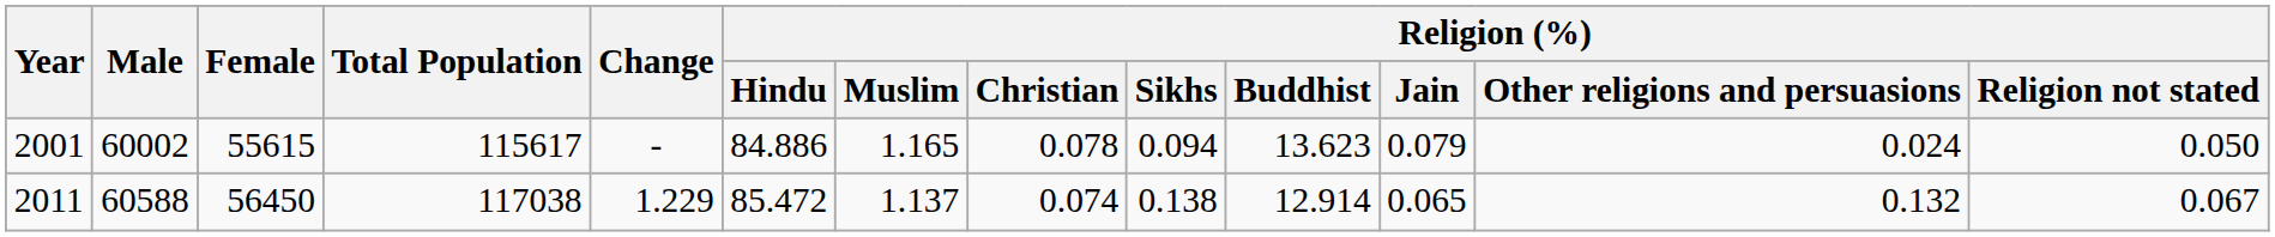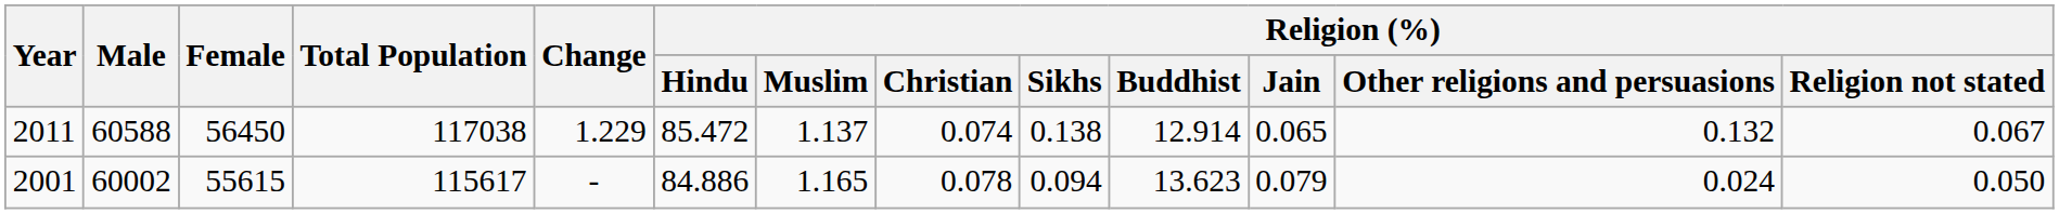 <table class="wikitable">
 <tr>
 <th rowspan="2">Year</th>
 <th rowspan="2">Male</th>
 <th rowspan="2">Female</th>
 <th rowspan="2">Total Population</th>
 <th rowspan="2">Change</th>
 <th colspan="8">Religion (%)</th>
 </tr>
 <tr>
 <th>Hindu</th>
 <th>Muslim</th>
 <th>Christian</th>
 <th>Sikhs</th>
 <th>Buddhist</th>
 <th>Jain</th>
 <th>Other religions and persuasions</th>
 <th>Religion not stated</th>
 </tr>
 <tr>
+<td>2011</td>
+<td style="text-align:right;">60588</td>
+<td style="text-align:right;">56450</td>
+<td style="text-align:right;">117038</td>
+<td style="text-align:right;">1.229</td>
+<td style="text-align:right;">85.472</td>
+<td style="text-align:right;">1.137</td>
+<td style="text-align:right;">0.074</td>
+<td style="text-align:right;">0.138</td>
+<td style="text-align:right;">12.914</td>
+<td style="text-align:right;">0.065</td>
+<td style="text-align:right;">0.132</td>
+<td style="text-align:right;">0.067</td>
+</tr>
+<tr>
 <td>2001</td>
 <td style="text-align:right;">60002</td>
 <td style="text-align:right;">55615</td>
 <td style="text-align:right;">115617</td>
 <td style="text-align:center;">-</td>
 <td style="text-align:right;">84.886</td>
 <td style="text-align:right;">1.165</td>
 <td style="text-align:right;">0.078</td>
 <td style="text-align:right;">0.094</td>
 <td style="text-align:right;">13.623</td>
 <td style="text-align:right;">0.079</td>
 <td style="text-align:right;">0.024</td>
 <td style="text-align:right;">0.050</td>
 </tr>
-<tr>
-<td>2011</td>
-<td style="text-align:right;">60588</td>
-<td style="text-align:right;">56450</td>
-<td style="text-align:right;">117038</td>
-<td style="text-align:right;">1.229</td>
-<td style="text-align:right;">85.472</td>
-<td style="text-align:right;">1.137</td>
-<td style="text-align:right;">0.074</td>
-<td style="text-align:right;">0.138</td>
-<td style="text-align:right;">12.914</td>
-<td style="text-align:right;">0.065</td>
-<td style="text-align:right;">0.132</td>
-<td style="text-align:right;">0.067</td>
-</tr>
 </table>
